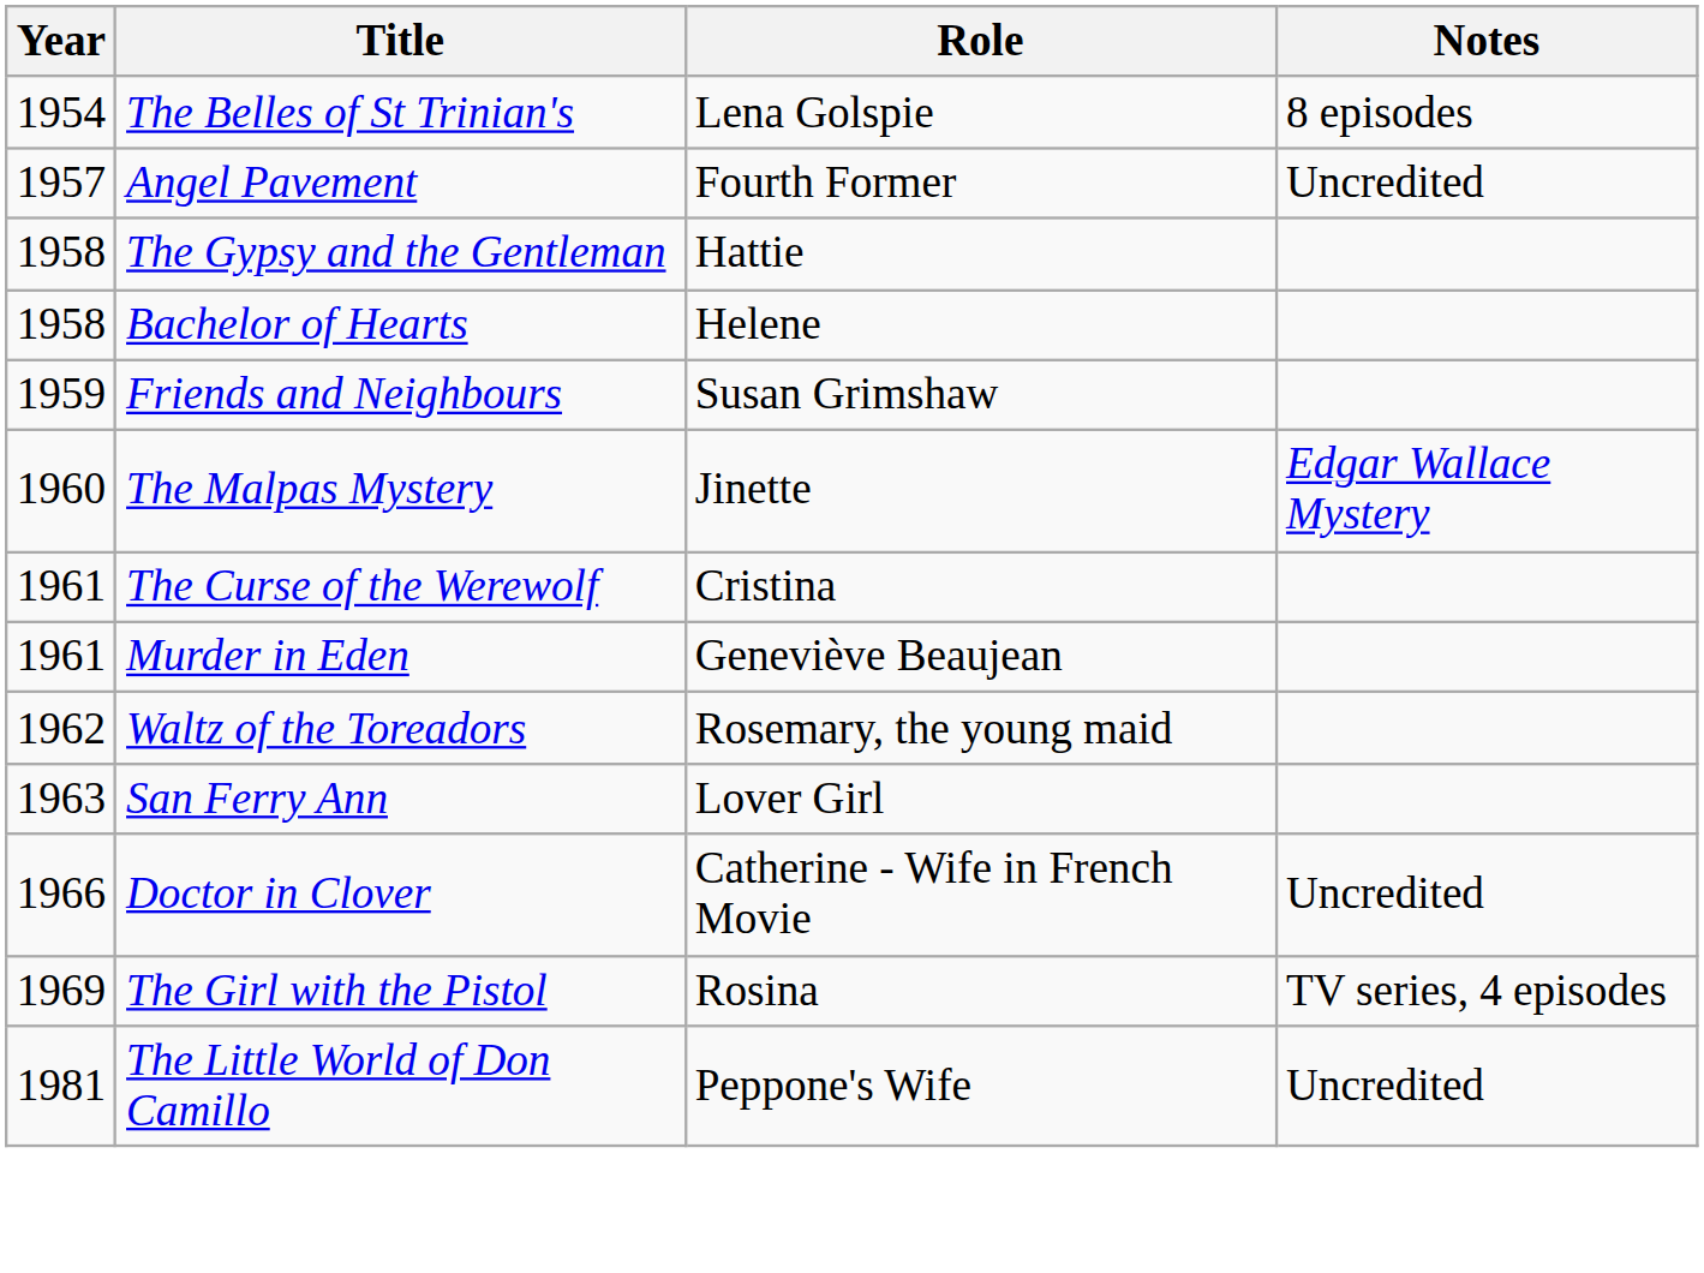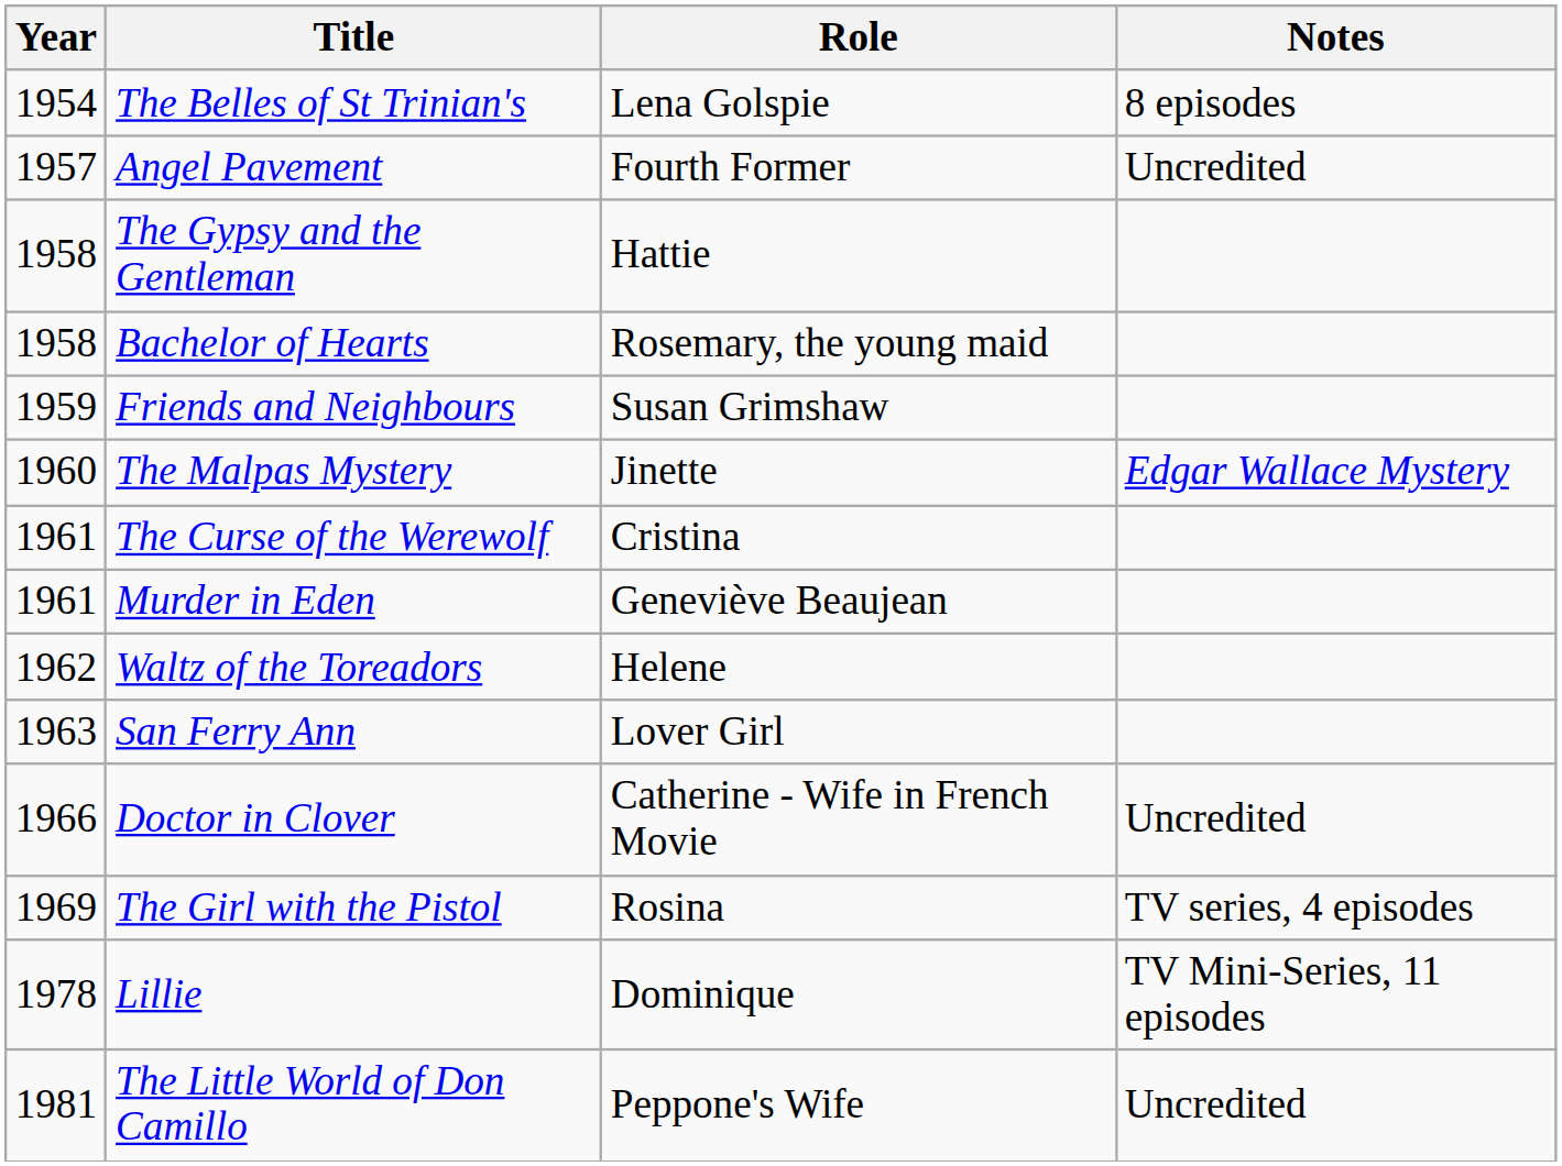 <table class="wikitable">
 <tr>
 <th>Year</th>
 <th>Title</th>
 <th>Role</th>
 <th>Notes</th>
 </tr>
 <tr>
 <td>1954</td>
 <td><em><a href='#'>The Belles of St Trinian's</a></em></td>
 <td>Lena Golspie</td>
 <td>8 episodes</td>
 </tr>
 <tr>
 <td>1957</td>
 <td><em><a href='#'>Angel Pavement</a></em></td>
 <td>Fourth Former</td>
 <td>Uncredited</td>
 </tr>
 <tr>
 <td>1958</td>
 <td><em><a href='#'>The Gypsy and the Gentleman</a></em></td>
 <td>Hattie</td>
 <td></td>
 </tr>
 <tr>
 <td>1958</td>
 <td><em><a href='#'>Bachelor of Hearts</a></em></td>
-<td>Helene</td>
+<td>Rosemary, the young maid</td>
 <td></td>
 </tr>
 <tr>
 <td>1959</td>
 <td><em><a href='#'>Friends and Neighbours</a></em></td>
 <td>Susan Grimshaw</td>
 <td></td>
 </tr>
 <tr>
 <td>1960</td>
 <td><em><a href='#'>The Malpas Mystery</a></em></td>
 <td>Jinette</td>
 <td><em><a href='#'>Edgar Wallace Mystery</a></em></td>
 </tr>
 <tr>
 <td>1961</td>
 <td><em><a href='#'>The Curse of the Werewolf</a></em></td>
 <td>Cristina</td>
 <td></td>
 </tr>
 <tr>
 <td>1961</td>
 <td><em><a href='#'>Murder in Eden</a></em></td>
 <td>Geneviève Beaujean</td>
 <td></td>
 </tr>
 <tr>
 <td>1962</td>
 <td><em><a href='#'>Waltz of the Toreadors</a></em></td>
-<td>Rosemary, the young maid</td>
+<td>Helene</td>
 <td></td>
 </tr>
 <tr>
 <td>1963</td>
 <td><em><a href='#'>San Ferry Ann</a></em></td>
 <td>Lover Girl</td>
 <td></td>
 </tr>
 <tr>
 <td>1966</td>
 <td><em><a href='#'>Doctor in Clover</a></em></td>
 <td>Catherine - Wife in French Movie</td>
 <td>Uncredited</td>
 </tr>
 <tr>
 <td>1969</td>
 <td><em><a href='#'>The Girl with the Pistol</a></em></td>
 <td>Rosina</td>
 <td>TV series, 4 episodes</td>
 </tr>
 <tr>
+<td>1978</td>
+<td><em><a href='#'>Lillie</a></em></td>
+<td>Dominique</td>
+<td>TV Mini-Series, 11 episodes</td>
+</tr>
+<tr>
 <td>1981</td>
 <td><em><a href='#'>The Little World of Don Camillo</a></em></td>
 <td>Peppone's Wife</td>
 <td>Uncredited</td>
 </tr>
 </table>
